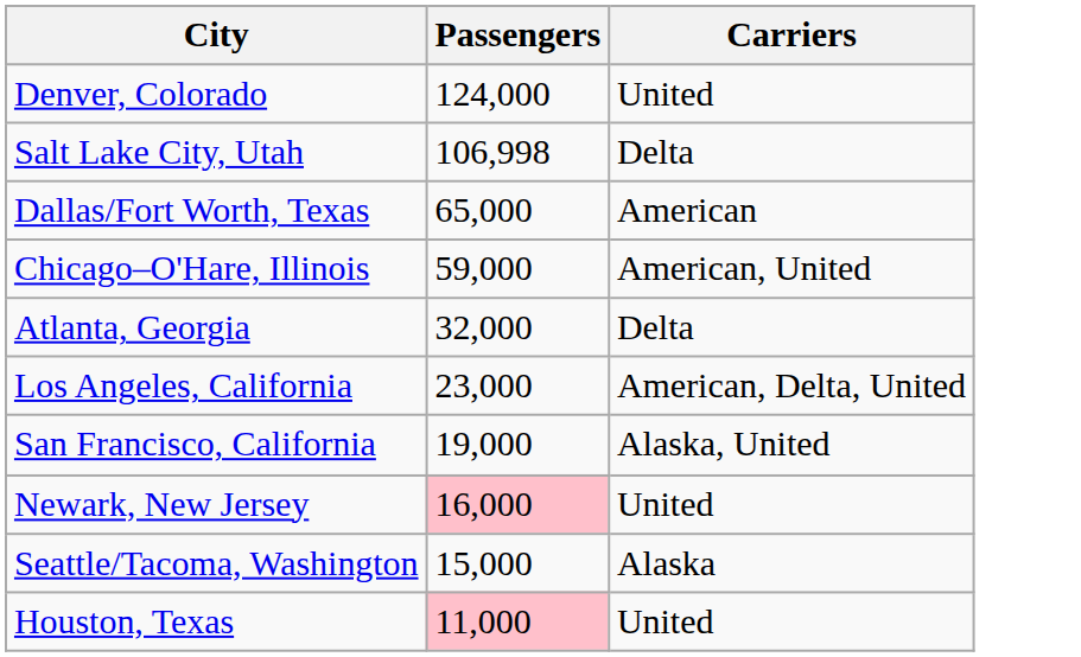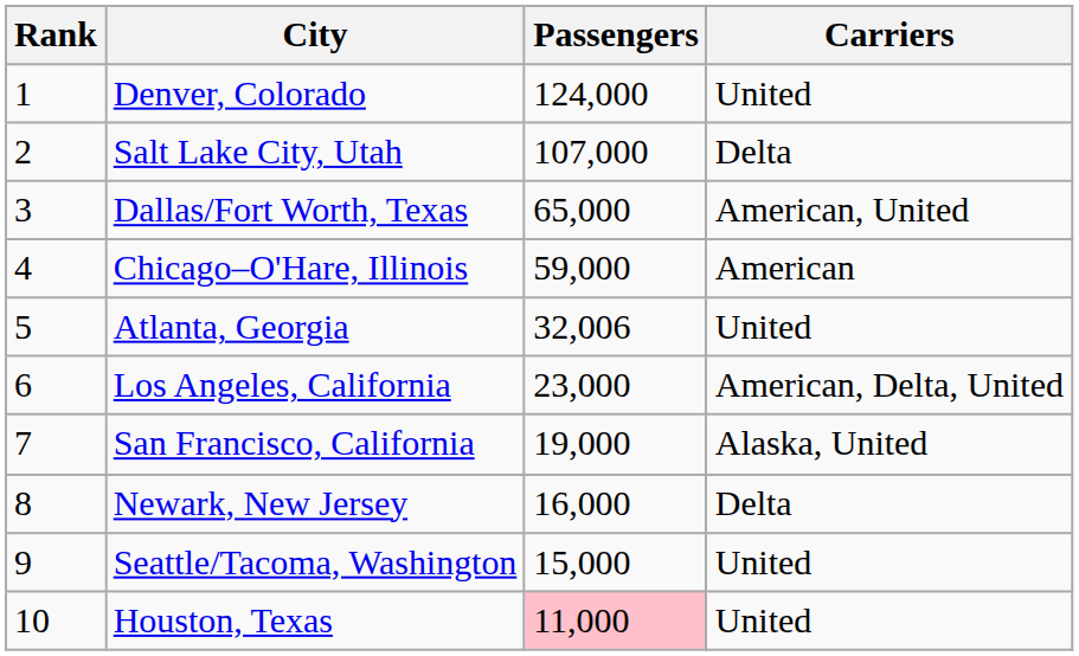 <table class="wikitable sortable" style="font-size: 95%">
 <tr>
+<th>Rank</th>
 <th>City</th>
 <th>Passengers</th>
 <th>Carriers</th>
 </tr>
 <tr>
+<td>1</td>
 <td><a href='#'>Denver, Colorado</a></td>
 <td>124,000</td>
 <td>United</td>
 </tr>
 <tr>
+<td>2</td>
 <td><a href='#'>Salt Lake City, Utah</a></td>
-<td>106,998</td>
+<td>107,000</td>
 <td>Delta</td>
 </tr>
 <tr>
+<td>3</td>
 <td><a href='#'>Dallas/Fort Worth, Texas</a></td>
 <td>65,000</td>
+<td>American, United</td>
+</tr>
+<tr>
+<td>4</td>
+<td><a href='#'>Chicago–O'Hare, Illinois</a></td>
+<td>59,000</td>
 <td>American</td>
 </tr>
 <tr>
-<td><a href='#'>Chicago–O'Hare, Illinois</a></td>
-<td>59,000</td>
-<td>American, United</td>
+<td>5</td>
+<td><a href='#'>Atlanta, Georgia</a></td>
+<td>32,006</td>
+<td>United</td>
 </tr>
 <tr>
-<td><a href='#'>Atlanta, Georgia</a></td>
-<td>32,000</td>
-<td>Delta</td>
-</tr>
-<tr>
+<td>6</td>
 <td><a href='#'>Los Angeles, California</a></td>
 <td>23,000</td>
 <td>American, Delta, United</td>
 </tr>
 <tr>
+<td>7</td>
 <td><a href='#'>San Francisco, California</a></td>
 <td>19,000</td>
 <td>Alaska, United</td>
 </tr>
 <tr>
+<td>8</td>
 <td><a href='#'>Newark, New Jersey</a></td>
-<td style="background: pink;">16,000</td>
+<td>16,000</td>
+<td>Delta</td>
+</tr>
+<tr>
+<td>9</td>
+<td><a href='#'>Seattle/Tacoma, Washington</a></td>
+<td>15,000</td>
 <td>United</td>
 </tr>
 <tr>
-<td><a href='#'>Seattle/Tacoma, Washington</a></td>
-<td>15,000</td>
-<td>Alaska</td>
-</tr>
-<tr>
+<td>10</td>
 <td><a href='#'>Houston, Texas</a></td>
 <td style="background: pink;">11,000</td>
 <td>United</td>
 </tr>
 </table>
